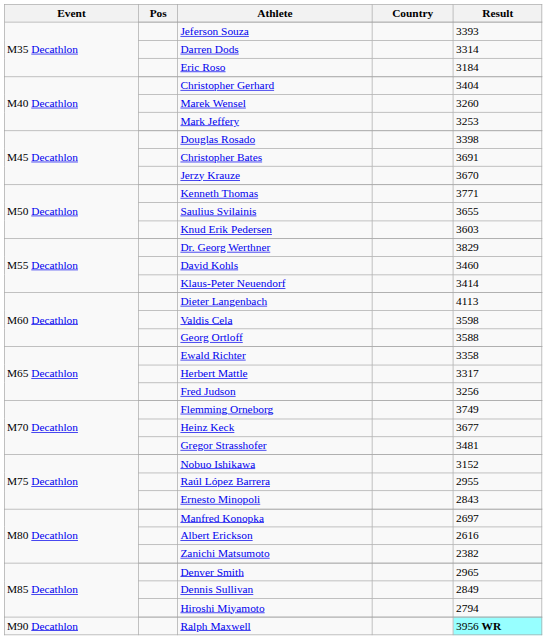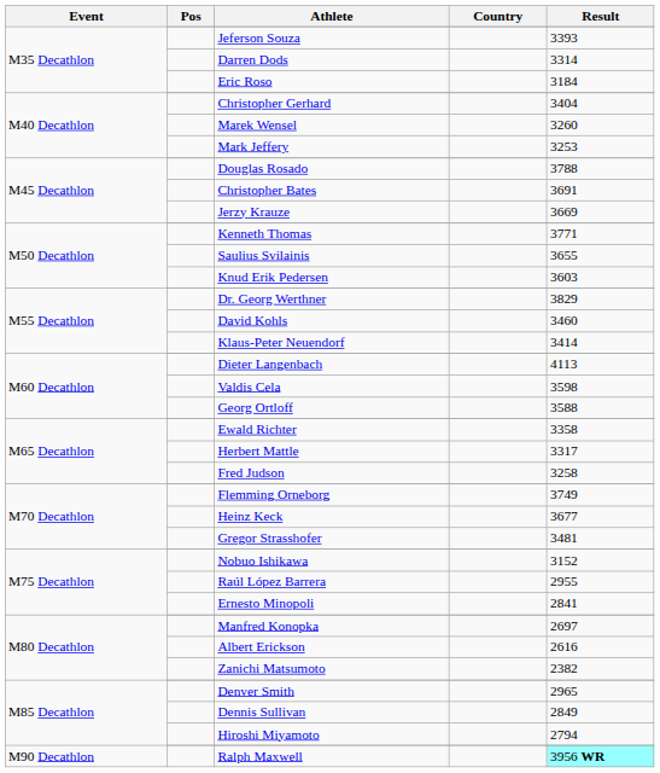 <table class="wikitable" style="width:60%;">
 <tr>
 <th>Event</th>
 <th>Pos</th>
 <th>Athlete</th>
 <th>Country</th>
 <th>Result</th>
 </tr>
 <tr>
 <td rowspan="4">M35 <a href='#'>Decathlon</a></td>
 </tr>
 <tr>
 <td align=center></td>
 <td align=left><a href='#'>Jeferson Souza</a></td>
 <td align=left></td>
 <td>3393</td>
 </tr>
 <tr>
 <td align=center></td>
 <td align=left><a href='#'>Darren Dods</a></td>
 <td align=left></td>
 <td>3314</td>
 </tr>
 <tr>
 <td align=center></td>
 <td align=left><a href='#'>Eric Roso</a></td>
 <td align=left></td>
 <td>3184</td>
 </tr>
 <tr>
 <td rowspan="4">M40 <a href='#'>Decathlon</a></td>
 </tr>
 <tr>
 <td align=center></td>
 <td align=left><a href='#'>Christopher Gerhard</a></td>
 <td align=left></td>
 <td>3404</td>
 </tr>
 <tr>
 <td align=center></td>
 <td align=left><a href='#'>Marek Wensel</a></td>
 <td align=left></td>
 <td>3260</td>
 </tr>
 <tr>
 <td align=center></td>
 <td align=left><a href='#'>Mark Jeffery</a></td>
 <td align=left></td>
 <td>3253</td>
 </tr>
 <tr>
 <td rowspan="4">M45 <a href='#'>Decathlon</a></td>
 </tr>
 <tr>
 <td align=center></td>
 <td align=left><a href='#'>Douglas Rosado</a></td>
 <td align=left></td>
-<td>3398</td>
+<td>3788</td>
 </tr>
 <tr>
 <td align=center></td>
 <td align=left><a href='#'>Christopher Bates</a></td>
 <td align=left></td>
 <td>3691</td>
 </tr>
 <tr>
 <td align=center></td>
 <td align=left><a href='#'>Jerzy Krauze</a></td>
 <td align=left></td>
-<td>3670</td>
+<td>3669</td>
 </tr>
 <tr>
 <td rowspan="4">M50 <a href='#'>Decathlon</a></td>
 </tr>
 <tr>
 <td align=center></td>
 <td align=left><a href='#'>Kenneth Thomas</a></td>
 <td align=left></td>
 <td>3771</td>
 </tr>
 <tr>
 <td align=center></td>
 <td align=left><a href='#'>Saulius Svilainis</a></td>
 <td align=left></td>
 <td>3655</td>
 </tr>
 <tr>
 <td align=center></td>
 <td align=left><a href='#'>Knud Erik Pedersen</a></td>
 <td align=left></td>
 <td>3603</td>
 </tr>
 <tr>
 <td rowspan="4">M55 <a href='#'>Decathlon</a></td>
 </tr>
 <tr>
 <td align=center></td>
 <td align=left><a href='#'>Dr. Georg Werthner</a></td>
 <td align=left></td>
 <td>3829</td>
 </tr>
 <tr>
 <td align=center></td>
 <td align=left><a href='#'>David Kohls</a></td>
 <td align=left></td>
 <td>3460</td>
 </tr>
 <tr>
 <td align=center></td>
 <td align=left><a href='#'>Klaus-Peter Neuendorf</a></td>
 <td align=left></td>
 <td>3414</td>
 </tr>
 <tr>
 <td rowspan="4">M60 <a href='#'>Decathlon</a></td>
 </tr>
 <tr>
 <td align=center></td>
 <td align=left><a href='#'>Dieter Langenbach</a></td>
 <td align=left></td>
 <td>4113</td>
 </tr>
 <tr>
 <td align=center></td>
 <td align=left><a href='#'>Valdis Cela</a></td>
 <td align=left></td>
 <td>3598</td>
 </tr>
 <tr>
 <td align=center></td>
 <td align=left><a href='#'>Georg Ortloff</a></td>
 <td align=left></td>
 <td>3588</td>
 </tr>
 <tr>
 <td rowspan="4">M65 <a href='#'>Decathlon</a></td>
 </tr>
 <tr>
 <td align=center></td>
 <td align=left><a href='#'>Ewald Richter</a></td>
 <td align=left></td>
 <td>3358</td>
 </tr>
 <tr>
 <td align=center></td>
 <td align=left><a href='#'>Herbert Mattle</a></td>
 <td align=left></td>
 <td>3317</td>
 </tr>
 <tr>
 <td align=center></td>
 <td align=left><a href='#'>Fred Judson</a></td>
 <td align=left></td>
-<td>3256</td>
+<td>3258</td>
 </tr>
 <tr>
 <td rowspan="4">M70 <a href='#'>Decathlon</a></td>
 </tr>
 <tr>
 <td align=center></td>
 <td align=left><a href='#'>Flemming Orneborg</a></td>
 <td align=left></td>
 <td>3749</td>
 </tr>
 <tr>
 <td align=center></td>
 <td align=left><a href='#'>Heinz Keck</a></td>
 <td align=left></td>
 <td>3677</td>
 </tr>
 <tr>
 <td align=center></td>
 <td align=left><a href='#'>Gregor Strasshofer</a></td>
 <td align=left></td>
 <td>3481</td>
 </tr>
 <tr>
 <td rowspan="4">M75 <a href='#'>Decathlon</a></td>
 </tr>
 <tr>
 <td align=center></td>
 <td align=left><a href='#'>Nobuo Ishikawa</a></td>
 <td align=left></td>
 <td>3152</td>
 </tr>
 <tr>
 <td align=center></td>
 <td align=left><a href='#'>Raúl López Barrera</a></td>
 <td align=left></td>
 <td>2955</td>
 </tr>
 <tr>
 <td align=center></td>
 <td align=left><a href='#'>Ernesto Minopoli</a></td>
 <td align=left></td>
-<td>2843</td>
+<td>2841</td>
 </tr>
 <tr>
 <td rowspan="4">M80 <a href='#'>Decathlon</a></td>
 </tr>
 <tr>
 <td align=center></td>
 <td align=left><a href='#'>Manfred Konopka</a></td>
 <td align=left></td>
 <td>2697</td>
 </tr>
 <tr>
 <td align=center></td>
 <td align=left><a href='#'>Albert Erickson</a></td>
 <td align=left></td>
 <td>2616</td>
 </tr>
 <tr>
 <td align=center></td>
 <td align=left><a href='#'>Zanichi Matsumoto</a></td>
 <td align=left></td>
 <td>2382</td>
 </tr>
 <tr>
 <td rowspan="4">M85 <a href='#'>Decathlon</a></td>
 </tr>
 <tr>
 <td align=center></td>
 <td align=left><a href='#'>Denver Smith</a></td>
 <td align=left></td>
 <td>2965</td>
 </tr>
 <tr>
 <td align=center></td>
 <td align=left><a href='#'>Dennis Sullivan</a></td>
 <td align=left></td>
 <td>2849</td>
 </tr>
 <tr>
 <td align=center></td>
 <td align=left><a href='#'>Hiroshi Miyamoto</a></td>
 <td align=left></td>
 <td>2794</td>
 </tr>
 <tr>
 <td rowspan="2">M90 <a href='#'>Decathlon</a></td>
 </tr>
 <tr>
 <td align=center></td>
 <td align=left><a href='#'>Ralph Maxwell</a></td>
 <td align=left></td>
 <td bgcolor=#97ffff>3956 <strong>WR</strong></td>
 </tr>
 </table>
